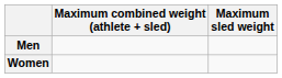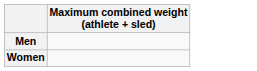 <table class="wikitable" style="text-align:center;">
 <tr>
 <th></th>
 <th>Maximum combined weight<br>(athlete + sled)</th>
-<th>Maximum<br>sled weight</th>
 </tr>
 <tr>
 <th>Men</th>
-<td></td>
 <td></td>
 </tr>
 <tr>
 <th>Women</th>
 <td> </td>
-<td></td>
 </tr>
 </table>
